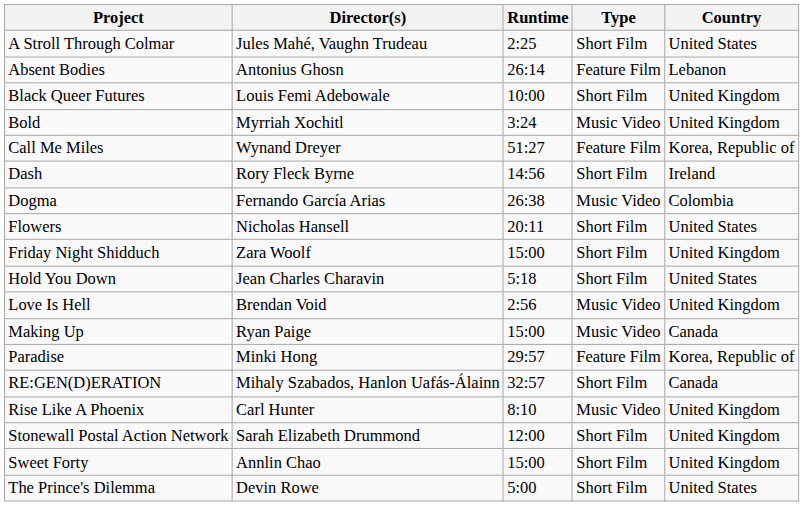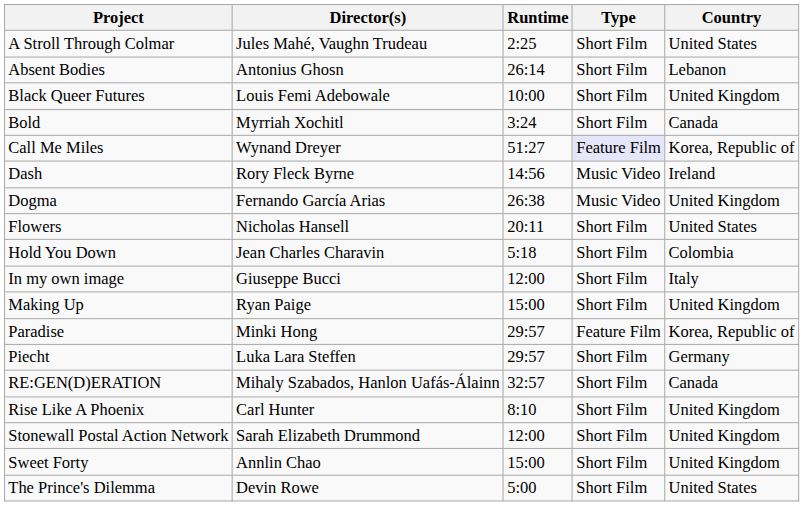 <table role="presentation" class="wikitable mw-collapsible mw-collapsed">
 <tr>
 <th><strong>Project</strong></th>
 <th><strong>Director(s)</strong></th>
 <th><strong>Runtime</strong></th>
 <th><strong>Type</strong></th>
 <th><strong>Country</strong></th>
 </tr>
 <tr>
 <td>A Stroll Through Colmar</td>
 <td>Jules Mahé, Vaughn Trudeau</td>
 <td>2:25</td>
 <td>Short Film</td>
 <td>United States</td>
 </tr>
 <tr>
 <td>Absent Bodies</td>
 <td>Antonius Ghosn</td>
 <td>26:14</td>
-<td>Feature Film</td>
+<td>Short Film</td>
 <td>Lebanon</td>
 </tr>
 <tr>
 <td>Black Queer Futures</td>
 <td>Louis Femi Adebowale</td>
 <td>10:00</td>
 <td>Short Film</td>
 <td>United Kingdom</td>
 </tr>
 <tr>
 <td>Bold</td>
 <td>Myrriah Xochitl</td>
 <td>3:24</td>
-<td>Music Video</td>
-<td>United Kingdom</td>
+<td>Short Film</td>
+<td>Canada</td>
 </tr>
 <tr>
 <td>Call Me Miles</td>
 <td>Wynand Dreyer</td>
 <td>51:27</td>
-<td>Feature Film</td>
+<td style="background: lavender;">Feature Film</td>
 <td>Korea, Republic of</td>
 </tr>
 <tr>
 <td>Dash</td>
 <td>Rory Fleck Byrne</td>
 <td>14:56</td>
-<td>Short Film</td>
+<td>Music Video</td>
 <td>Ireland</td>
 </tr>
 <tr>
 <td>Dogma</td>
 <td>Fernando García Arias</td>
 <td>26:38</td>
 <td>Music Video</td>
-<td>Colombia</td>
+<td>United Kingdom</td>
 </tr>
 <tr>
 <td>Flowers</td>
 <td>Nicholas Hansell</td>
 <td>20:11</td>
 <td>Short Film</td>
 <td>United States</td>
 </tr>
 <tr>
-<td>Friday Night Shidduch</td>
-<td>Zara Woolf</td>
-<td>15:00</td>
-<td>Short Film</td>
-<td>United Kingdom</td>
-</tr>
-<tr>
 <td>Hold You Down</td>
 <td>Jean Charles Charavin</td>
 <td>5:18</td>
 <td>Short Film</td>
-<td>United States</td>
+<td>Colombia</td>
 </tr>
 <tr>
-<td>Love Is Hell</td>
-<td>Brendan Void</td>
-<td>2:56</td>
-<td>Music Video</td>
-<td>United Kingdom</td>
+<td>In my own image</td>
+<td>Giuseppe Bucci</td>
+<td>12:00</td>
+<td>Short Film</td>
+<td>Italy</td>
 </tr>
 <tr>
 <td>Making Up</td>
 <td>Ryan Paige</td>
 <td>15:00</td>
-<td>Music Video</td>
-<td>Canada</td>
+<td>Short Film</td>
+<td>United Kingdom</td>
 </tr>
 <tr>
 <td>Paradise</td>
 <td>Minki Hong</td>
 <td>29:57</td>
 <td>Feature Film</td>
 <td>Korea, Republic of</td>
+</tr>
+<tr>
+<td>Piecht</td>
+<td>Luka Lara Steffen</td>
+<td>29:57</td>
+<td>Short Film</td>
+<td>Germany</td>
 </tr>
 <tr>
 <td>RE:GEN(D)ERATION</td>
 <td>Mihaly Szabados, Hanlon Uafás-Álainn</td>
 <td>32:57</td>
 <td>Short Film</td>
 <td>Canada</td>
 </tr>
 <tr>
 <td>Rise Like A Phoenix</td>
 <td>Carl Hunter</td>
 <td>8:10</td>
-<td>Music Video</td>
+<td>Short Film</td>
 <td>United Kingdom</td>
 </tr>
 <tr>
 <td>Stonewall Postal Action Network</td>
 <td>Sarah Elizabeth Drummond</td>
 <td>12:00</td>
 <td>Short Film</td>
 <td>United Kingdom</td>
 </tr>
 <tr>
 <td>Sweet Forty</td>
 <td>Annlin Chao</td>
 <td>15:00</td>
 <td>Short Film</td>
 <td>United Kingdom</td>
 </tr>
 <tr>
 <td>The Prince's Dilemma</td>
 <td>Devin Rowe</td>
 <td>5:00</td>
 <td>Short Film</td>
 <td>United States</td>
 </tr>
 </table>
